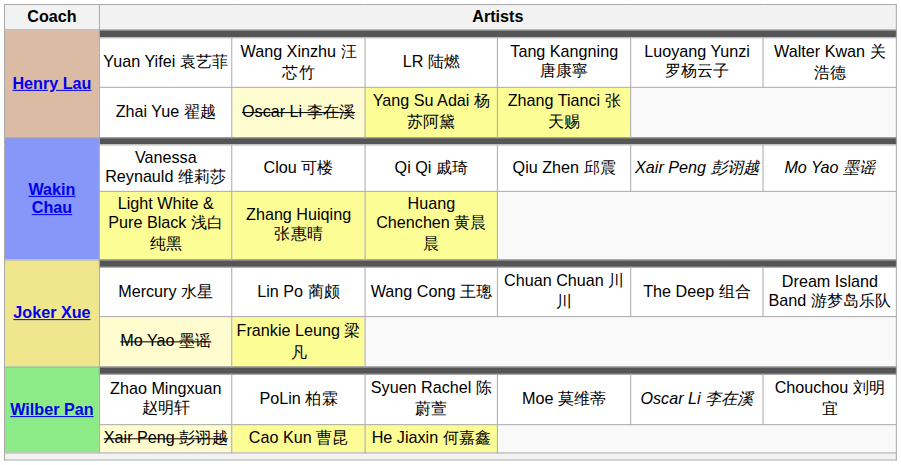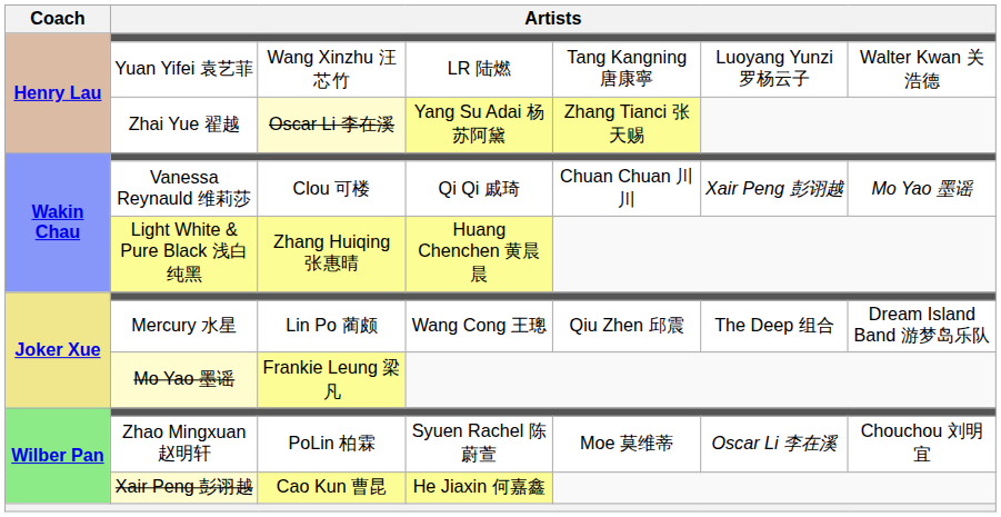 <table class="wikitable" style="text-align:center; width:100%">
 <tr>
 <th scope="col" style="width:10%">Coach</th>
 <th colspan="9" style="width:90%">Artists</th>
 </tr>
 <tr>
 <th rowspan="3" style="background:#dbbba4;"><a href='#'>Henry Lau</a></th>
 <td colspan="8" style="background:#555"></td>
 </tr>
 <tr>
 <td style="background:white; width:14%">Yuan Yifei 袁艺菲</td>
 <td style="background:white; width:14%">Wang Xinzhu 汪芯竹</td>
 <td style="background:white; width:14%">LR 陆燃</td>
 <td style="background:white; width:14%">Tang Kangning 唐康寧</td>
 <td style="background:white; width:14%">Luoyang Yunzi 罗杨云子</td>
 <td style="background:white; width:14%">Walter Kwan 关浩德</td>
 </tr>
 <tr>
 <td style="background:white; width:14%">Zhai Yue 翟越</td>
 <td style="background:#FFFDD0;"><s>Oscar Li 李在溪</s></td>
 <td style="background:#FDFD96;">Yang Su Adai 杨苏阿黛</td>
 <td style="background:#FDFD96;">Zhang Tianci 张天赐</td>
 </tr>
 <tr>
 <th rowspan="3" style="background:#8697F9;"><a href='#'>Wakin Chau</a></th>
 <td colspan="8" style="background:#555"></td>
 </tr>
 <tr>
 <td style="background:white; width:14%">Vanessa Reynauld 维莉莎</td>
 <td style="background:white; width:14%">Clou 可楼</td>
 <td style="background:white; width:14%">Qi Qi 戚琦</td>
-<td style="background:white; width:14%">Qiu Zhen 邱震</td>
+<td style="background:white; width:14%">Chuan Chuan 川川</td>
 <td style="background:white; width:14%"><em>Xair Peng 彭诩越</em></td>
 <td style="background:white; width:14%"><em>Mo Yao 墨谣</em></td>
 </tr>
 <tr>
 <td style="background:#FDFD96;">Light White & Pure Black 浅白纯黑</td>
 <td style="background:#FDFD96;">Zhang Huiqing 张惠晴</td>
 <td style="background:#FDFD96;">Huang Chenchen 黄晨晨</td>
 </tr>
 <tr>
 <th rowspan="3" style="background:khaki;"><a href='#'>Joker Xue</a></th>
 <td colspan="8" style="background:#555"></td>
 </tr>
 <tr>
 <td style="background:white; width:14%">Mercury 水星</td>
 <td style="background:white; width:14%">Lin Po 蔺颇</td>
 <td style="background:white; width:14%">Wang Cong 王璁</td>
-<td style="background:white; width:14%">Chuan Chuan 川川</td>
+<td style="background:white; width:14%">Qiu Zhen 邱震</td>
 <td style="background:white; width:14%">The Deep 组合</td>
 <td style="background:white; width:14%">Dream Island Band 游梦岛乐队</td>
 </tr>
 <tr>
 <td style="background:#FFFDD0;"><s>Mo Yao 墨谣</s></td>
 <td style="background:#FDFD96;">Frankie Leung 梁凡</td>
 </tr>
 <tr>
 <th rowspan="3" style="background:#8deb87;"><a href='#'>Wilber Pan</a></th>
 <td colspan="8" style="background:#555"></td>
 </tr>
 <tr>
 <td style="background:white; width:14%">Zhao Mingxuan 赵明轩</td>
 <td style="background:white; width:14%">PoLin 柏霖</td>
 <td style="background:white; width:14%">Syuen Rachel 陈蔚萱</td>
 <td style="background:white; width:14%">Moe 莫维蒂</td>
 <td style="background:white; width:14%"><em>Oscar Li 李在溪</em></td>
 <td style="background:white; width:14%">Chouchou 刘明宜</td>
 </tr>
 <tr>
 <td style="background:#FFFDD0;"><s>Xair Peng 彭诩越</s></td>
 <td style="background:#FDFD96;">Cao Kun 曹昆</td>
 <td style="background:#FDFD96;">He Jiaxin 何嘉鑫</td>
 </tr>
 <tr>
 <th colspan="9" style="font-size:95%; line-height:14px"></th>
 </tr>
 </table>
